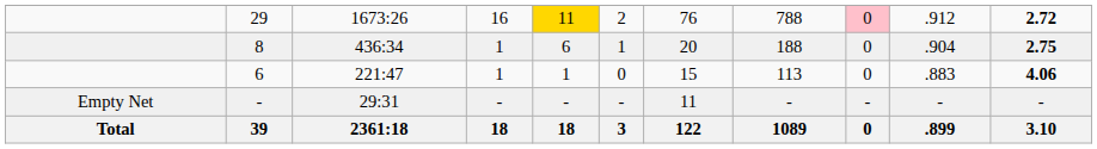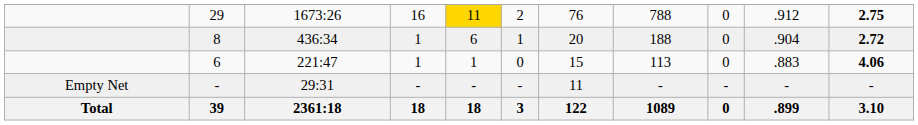 <table class="wikitable sortable" width ="1000">
 <tr align="center">
 </tr>
 <tr align="center">
 <td></td>
 <td>29</td>
 <td>1673:26</td>
 <td>16</td>
 <td style="background: gold;">11</td>
 <td>2</td>
 <td>76</td>
 <td>788</td>
-<td style="background: pink;">0</td>
+<td>0</td>
 <td>.912</td>
-<td><strong>2.72</strong></td>
+<td><strong>2.75</strong></td>
 </tr>
 <tr align="center" bgcolor="f0f0f0">
 <td></td>
 <td>8</td>
 <td>436:34</td>
 <td>1</td>
 <td>6</td>
 <td>1</td>
 <td>20</td>
 <td>188</td>
 <td>0</td>
 <td>.904</td>
-<td><strong>2.75</strong></td>
+<td><strong>2.72</strong></td>
 </tr>
 <tr align="center" bgcolor="">
 <td></td>
 <td>6</td>
 <td>221:47</td>
 <td>1</td>
 <td>1</td>
 <td>0</td>
 <td>15</td>
 <td>113</td>
 <td>0</td>
 <td>.883</td>
 <td><strong>4.06</strong></td>
 </tr>
 <tr align="center" bgcolor="f0f0f0">
 <td>Empty Net</td>
 <td>-</td>
 <td>29:31</td>
 <td>-</td>
 <td>-</td>
 <td>-</td>
 <td>11</td>
 <td>-</td>
 <td>-</td>
 <td>-</td>
 <td>-</td>
 </tr>
 <tr>
 <th>Total</th>
 <th>39</th>
 <th>2361:18</th>
 <th>18</th>
 <th>18</th>
 <th>3</th>
 <th>122</th>
 <th>1089</th>
 <th>0</th>
 <th>.899</th>
 <th>3.10</th>
 </tr>
 </table>
